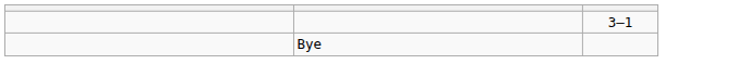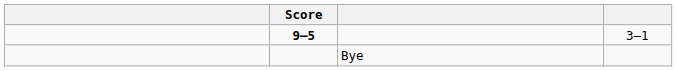 <table class="wikitable" style="text-align: center; ">
 <tr>
 <th align="right" width="270"></th>
+<th width="65">Score</th>
 <th align="left" width="270"></th>
 <th width="65"></th>
 </tr>
 <tr>
 <td align="left"><strong></strong></td>
+<td><strong>9–5</strong></td>
 <td align="left"></td>
 <td>3–1 <strong></strong></td>
 </tr>
 <tr>
 <td align="left"><strong></strong></td>
+<td></td>
 <td align="left">Bye</td>
 <td></td>
 </tr>
 </table>
